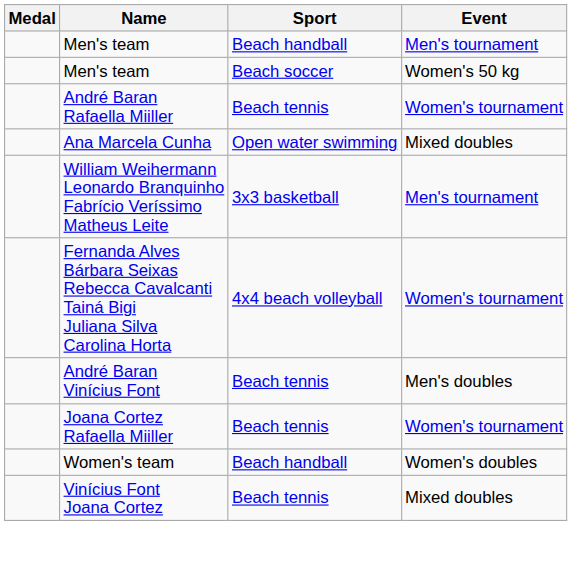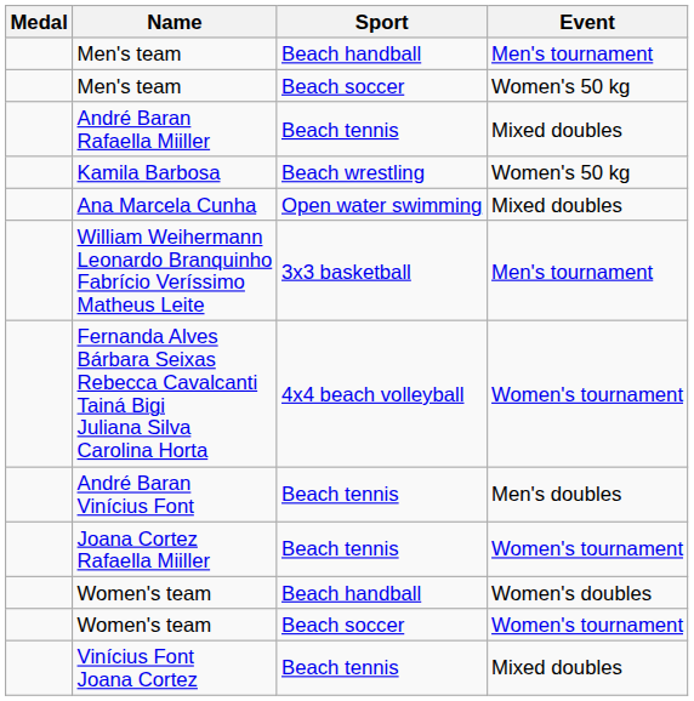 <table class="wikitable sortable" style="font-size: 95%;">
 <tr>
 <th>Medal</th>
 <th>Name</th>
 <th>Sport</th>
 <th>Event</th>
 </tr>
 <tr>
 <td></td>
 <td>Men's team</td>
 <td><a href='#'>Beach handball</a></td>
 <td><a href='#'>Men's tournament</a></td>
 </tr>
 <tr>
 <td></td>
 <td>Men's team</td>
 <td><a href='#'>Beach soccer</a></td>
 <td>Women's 50 kg</td>
 </tr>
 <tr>
 <td></td>
 <td><a href='#'>André Baran</a><br><a href='#'>Rafaella Miiller</a></td>
 <td><a href='#'>Beach tennis</a></td>
-<td><a href='#'>Women's tournament</a></td>
+<td>Mixed doubles</td>
+</tr>
+<tr>
+<td></td>
+<td><a href='#'>Kamila Barbosa</a></td>
+<td><a href='#'>Beach wrestling</a></td>
+<td>Women's 50 kg</td>
 </tr>
 <tr>
 <td></td>
 <td><a href='#'>Ana Marcela Cunha</a></td>
 <td><a href='#'>Open water swimming</a></td>
 <td>Mixed doubles</td>
 </tr>
 <tr>
 <td></td>
 <td><a href='#'>William Weihermann</a><br><a href='#'>Leonardo Branquinho</a><br><a href='#'>Fabrício Veríssimo</a><br><a href='#'>Matheus Leite</a></td>
 <td><a href='#'>3x3 basketball</a></td>
 <td><a href='#'>Men's tournament</a></td>
 </tr>
 <tr>
 <td></td>
 <td><a href='#'>Fernanda Alves</a><br><a href='#'>Bárbara Seixas</a><br><a href='#'>Rebecca Cavalcanti</a><br><a href='#'>Tainá Bigi</a><br><a href='#'>Juliana Silva</a><br><a href='#'>Carolina Horta</a></td>
 <td><a href='#'>4x4 beach volleyball</a></td>
 <td><a href='#'>Women's tournament</a></td>
 </tr>
 <tr>
 <td></td>
 <td><a href='#'>André Baran</a><br><a href='#'>Vinícius Font</a></td>
 <td><a href='#'>Beach tennis</a></td>
 <td>Men's doubles</td>
 </tr>
 <tr>
 <td></td>
 <td><a href='#'>Joana Cortez</a><br><a href='#'>Rafaella Miiller</a></td>
 <td><a href='#'>Beach tennis</a></td>
 <td><a href='#'>Women's tournament</a></td>
 </tr>
 <tr>
 <td></td>
 <td>Women's team</td>
 <td><a href='#'>Beach handball</a></td>
 <td>Women's doubles</td>
 </tr>
 <tr>
 <td></td>
+<td>Women's team</td>
+<td><a href='#'>Beach soccer</a></td>
+<td><a href='#'>Women's tournament</a></td>
+</tr>
+<tr>
+<td></td>
 <td><a href='#'>Vinícius Font</a><br><a href='#'>Joana Cortez</a></td>
 <td><a href='#'>Beach tennis</a></td>
 <td>Mixed doubles</td>
 </tr>
 </table>
